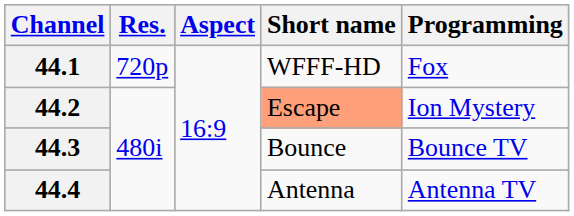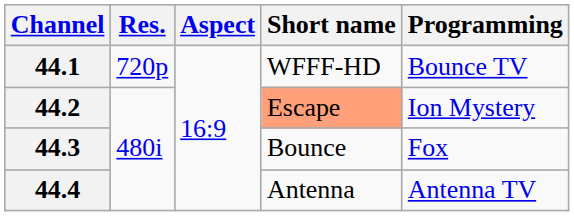 <table class="wikitable">
 <tr>
 <th scope = "col"><a href='#'>Channel</a></th>
 <th scope = "col"><a href='#'>Res.</a></th>
 <th scope = "col"><a href='#'>Aspect</a></th>
 <th scope = "col">Short name</th>
 <th scope = "col">Programming</th>
 </tr>
 <tr>
 <th scope = "row">44.1</th>
 <td><a href='#'>720p</a></td>
 <td rowspan="4"><a href='#'>16:9</a></td>
 <td>WFFF-HD</td>
-<td><a href='#'>Fox</a></td>
+<td><a href='#'>Bounce TV</a></td>
 </tr>
 <tr>
 <th scope = "row">44.2</th>
 <td rowspan="3"><a href='#'>480i</a></td>
 <td style="background: lightsalmon;">Escape</td>
 <td><a href='#'>Ion Mystery</a></td>
 </tr>
 <tr>
 <th scope = "row">44.3</th>
 <td>Bounce</td>
-<td><a href='#'>Bounce TV</a></td>
+<td><a href='#'>Fox</a></td>
 </tr>
 <tr>
 <th scope = "row">44.4</th>
 <td>Antenna</td>
 <td><a href='#'>Antenna TV</a></td>
 </tr>
 </table>
